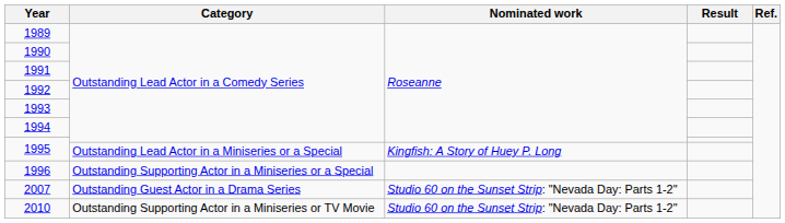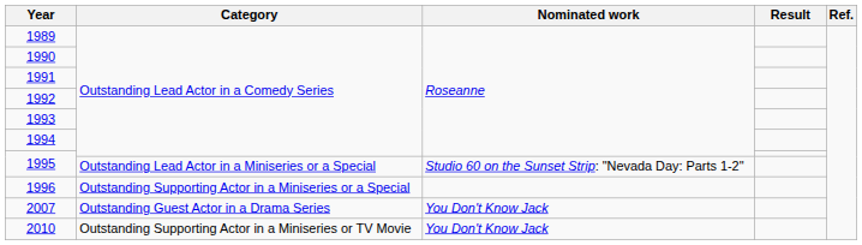 <table class=wikitable>
 <tr>
 <th scope="col" style="width:5em;">Year</th>
 <th scope="col" style="width:26em;">Category</th>
 <th scope="col" style="width:25em;">Nominated work</th>
 <th scope="col" style="width:5em;">Result</th>
 <th>Ref.</th>
 </tr>
 <tr>
 <td style="text-align:center;"><a href='#'>1989</a></td>
 <td rowspan=7><a href='#'>Outstanding Lead Actor in a Comedy Series</a></td>
 <td rowspan=7><em><a href='#'>Roseanne</a></em></td>
 <td></td>
 <td rowspan=17></td>
 </tr>
 <tr>
 <td style="text-align:center;"><a href='#'>1990</a></td>
 <td></td>
 </tr>
 <tr>
 <td style="text-align:center;"><a href='#'>1991</a></td>
 <td></td>
 </tr>
 <tr>
 <td style="text-align:center;"><a href='#'>1992</a></td>
 <td></td>
 </tr>
 <tr>
 <td style="text-align:center;"><a href='#'>1993</a></td>
 <td></td>
 </tr>
 <tr>
 <td style="text-align:center;"><a href='#'>1994</a></td>
 <td></td>
 </tr>
 <tr>
 <td style="text-align:center;", rowspan=2><a href='#'>1995</a></td>
 <td></td>
 </tr>
 <tr>
 <td><a href='#'>Outstanding Lead Actor in a Miniseries or a Special</a></td>
-<td><em><a href='#'>Kingfish: A Story of Huey P. Long</a></em></td>
+<td><em><a href='#'>Studio 60 on the Sunset Strip</a></em>: "Nevada Day: Parts 1-2"</td>
 <td></td>
 </tr>
 <tr>
 <td style="text-align:center;"><a href='#'>1996</a></td>
 <td><a href='#'>Outstanding Supporting Actor in a Miniseries or a Special</a></td>
 <td><em></em></td>
 <td></td>
 </tr>
 <tr>
 <td style="text-align:center;"><a href='#'>2007</a></td>
 <td><a href='#'>Outstanding Guest Actor in a Drama Series</a></td>
-<td><em><a href='#'>Studio 60 on the Sunset Strip</a></em>: "Nevada Day: Parts 1-2"</td>
+<td><em><a href='#'>You Don't Know Jack</a></em></td>
 <td></td>
 </tr>
 <tr>
 <td style="text-align:center;"><a href='#'>2010</a></td>
 <td>Outstanding Supporting Actor in a Miniseries or TV Movie</td>
-<td><em><a href='#'>Studio 60 on the Sunset Strip</a></em>: "Nevada Day: Parts 1-2"</td>
+<td><em><a href='#'>You Don't Know Jack</a></em></td>
 <td></td>
 </tr>
 </table>
